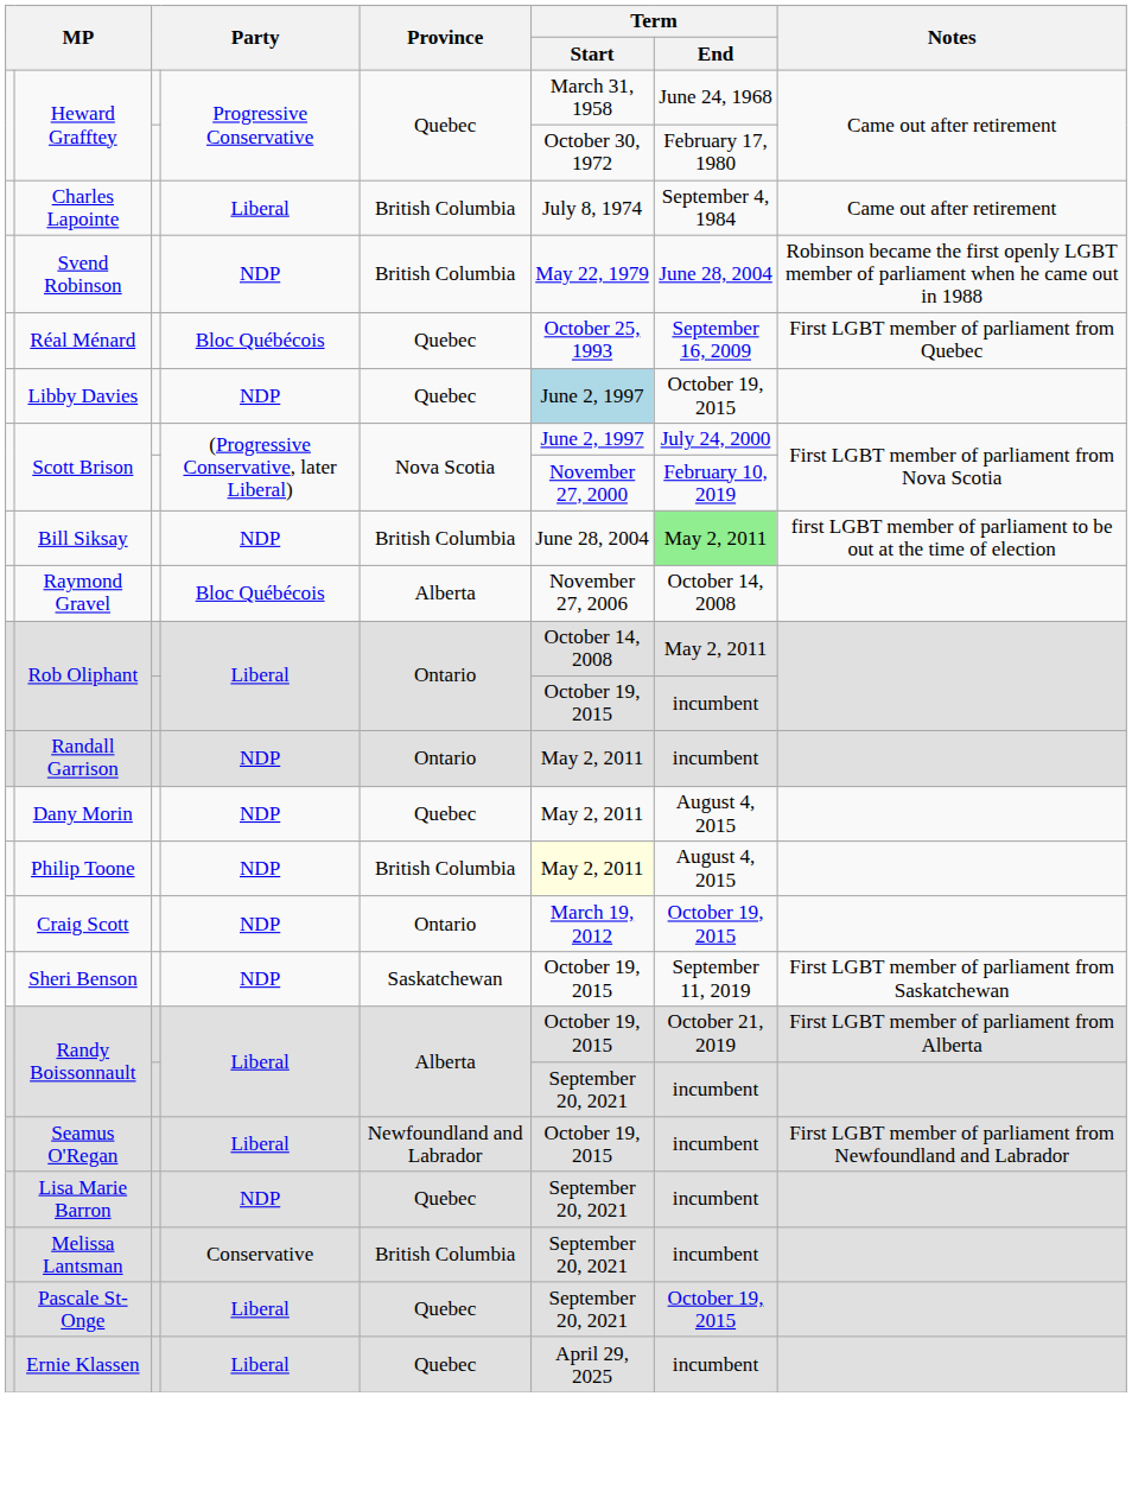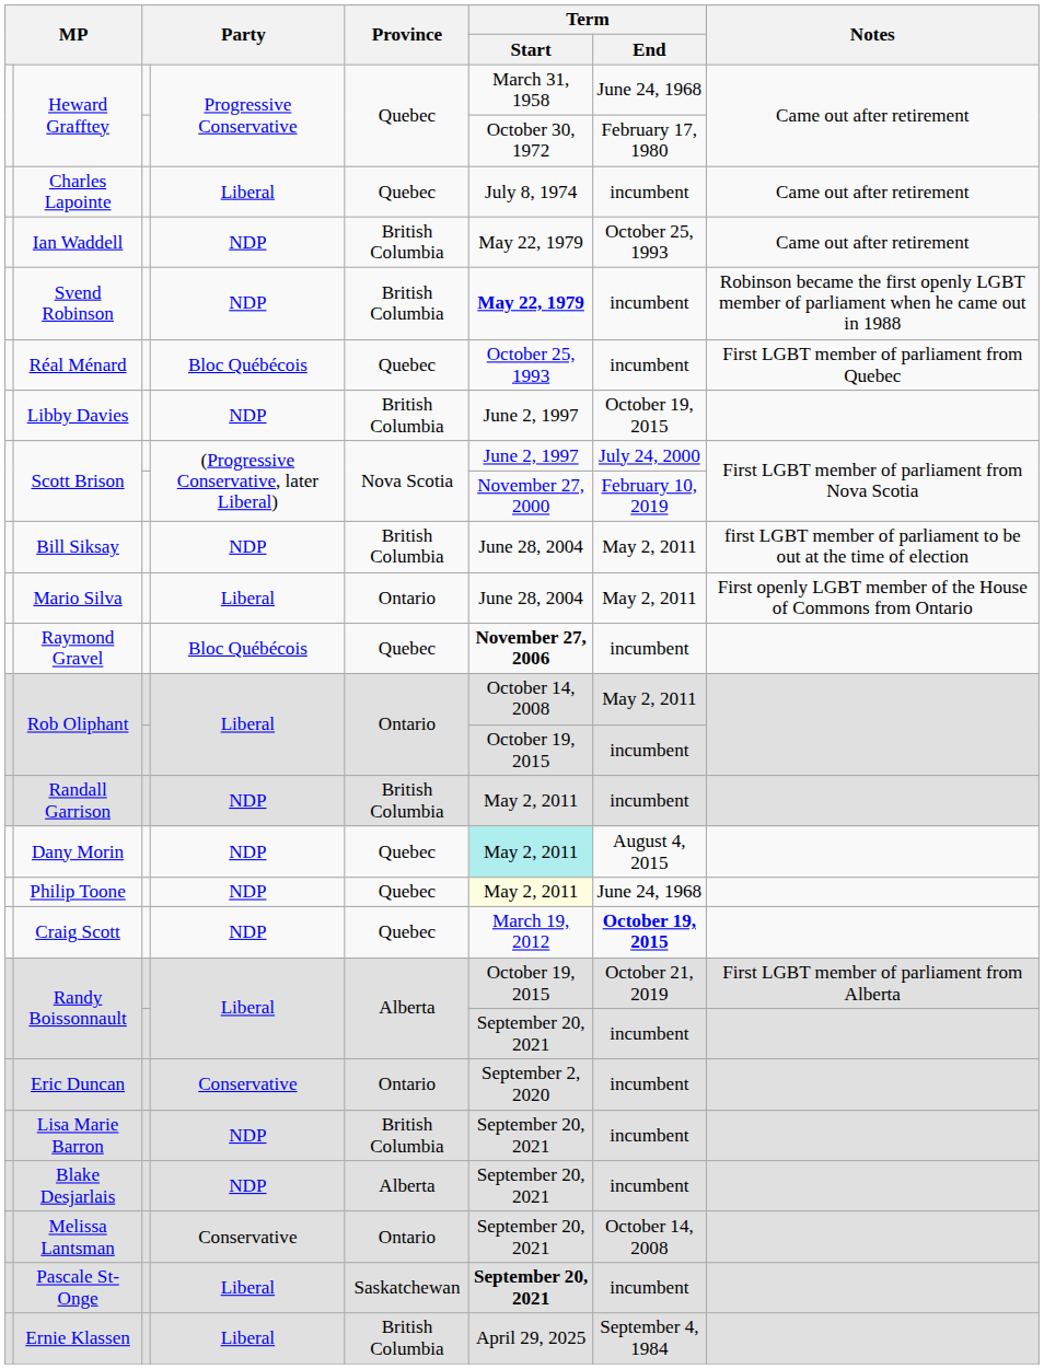 <table class="wikitable sortable" width=100% style="text-align:center">
 <tr>
 <th colspan="2" rowspan="2">MP</th>
 <th colspan="2" rowspan="2">Party</th>
 <th rowspan="2">Province</th>
 <th colspan="2">Term</th>
 <th rowspan="2">Notes</th>
 </tr>
 <tr>
 <th>Start</th>
 <th>End</th>
 </tr>
 <tr>
 <td rowspan="2"></td>
 <td rowspan="2"><a href='#'>Heward Grafftey</a></td>
 <td></td>
 <td rowspan="2"><a href='#'>Progressive Conservative</a></td>
 <td rowspan="2">Quebec</td>
 <td>March 31, 1958</td>
 <td>June 24, 1968</td>
 <td rowspan="2">Came out after retirement</td>
 </tr>
 <tr>
 <td></td>
 <td>October 30, 1972</td>
 <td>February 17, 1980</td>
 </tr>
 <tr>
 <td></td>
 <td><a href='#'>Charles Lapointe</a></td>
 <td></td>
 <td><a href='#'>Liberal</a></td>
+<td>Quebec</td>
+<td>July 8, 1974</td>
+<td>incumbent</td>
+<td>Came out after retirement</td>
+</tr>
+<tr>
+<td></td>
+<td><a href='#'>Ian Waddell</a></td>
+<td></td>
+<td><a href='#'>NDP</a></td>
 <td>British Columbia</td>
-<td>July 8, 1974</td>
-<td>September 4, 1984</td>
+<td>May 22, 1979</td>
+<td>October 25, 1993</td>
 <td>Came out after retirement</td>
 </tr>
 <tr>
 <td></td>
 <td><a href='#'>Svend Robinson</a></td>
 <td></td>
 <td><a href='#'>NDP</a></td>
 <td>British Columbia</td>
-<td><a href='#'>May 22, 1979</a></td>
-<td><a href='#'>June 28, 2004</a></td>
+<td><strong><a href='#'>May 22, 1979</a></strong></td>
+<td>incumbent</td>
 <td>Robinson became the first openly LGBT member of parliament when he came out in 1988</td>
 </tr>
 <tr>
 <td></td>
 <td><a href='#'>Réal Ménard</a></td>
 <td></td>
 <td><a href='#'>Bloc Québécois</a></td>
 <td>Quebec</td>
 <td><a href='#'>October 25, 1993</a></td>
-<td><a href='#'>September 16, 2009</a></td>
+<td>incumbent</td>
 <td>First LGBT member of parliament from Quebec</td>
 </tr>
 <tr>
 <td></td>
 <td><a href='#'>Libby Davies</a></td>
 <td></td>
 <td><a href='#'>NDP</a></td>
-<td>Quebec</td>
-<td style="background: lightblue;">June 2, 1997</td>
+<td>British Columbia</td>
+<td>June 2, 1997</td>
 <td>October 19, 2015</td>
 <td></td>
 </tr>
 <tr>
 <td rowspan="2"></td>
 <td rowspan="2"><a href='#'>Scott Brison</a></td>
 <td></td>
 <td rowspan="2">(<a href='#'>Progressive Conservative</a>, later <a href='#'>Liberal</a>)</td>
 <td rowspan="2">Nova Scotia</td>
 <td><a href='#'>June 2, 1997</a></td>
 <td><a href='#'>July 24, 2000</a></td>
 <td rowspan="2">First LGBT member of parliament from Nova Scotia</td>
 </tr>
 <tr>
 <td></td>
 <td><a href='#'>November 27, 2000</a></td>
 <td><a href='#'>February 10, 2019</a></td>
 </tr>
 <tr>
 <td></td>
 <td><a href='#'>Bill Siksay</a></td>
 <td></td>
 <td><a href='#'>NDP</a></td>
 <td>British Columbia</td>
 <td>June 28, 2004</td>
-<td style="background: lightgreen;">May 2, 2011</td>
+<td>May 2, 2011</td>
 <td>first LGBT member of parliament to be out at the time of election</td>
+</tr>
+<tr>
+<td></td>
+<td><a href='#'>Mario Silva</a></td>
+<td></td>
+<td><a href='#'>Liberal</a></td>
+<td>Ontario</td>
+<td>June 28, 2004</td>
+<td>May 2, 2011</td>
+<td>First openly LGBT member of the House of Commons from Ontario</td>
 </tr>
 <tr>
 <td></td>
 <td><a href='#'>Raymond Gravel</a></td>
 <td></td>
 <td><a href='#'>Bloc Québécois</a></td>
-<td>Alberta</td>
-<td>November 27, 2006</td>
-<td>October 14, 2008</td>
+<td>Quebec</td>
+<td><strong>November 27, 2006</strong></td>
+<td>incumbent</td>
 <td></td>
 </tr>
 <tr style="background:#e0e0e0">
 <td rowspan="2"></td>
 <td rowspan="2"><a href='#'>Rob Oliphant</a></td>
 <td></td>
 <td rowspan="2"><a href='#'>Liberal</a></td>
 <td rowspan="2">Ontario</td>
 <td>October 14, 2008</td>
 <td>May 2, 2011</td>
 <td rowspan="2"></td>
 </tr>
 <tr style="background:#e0e0e0">
 <td></td>
 <td>October 19, 2015</td>
 <td>incumbent</td>
 </tr>
 <tr style="background:#e0e0e0">
 <td></td>
 <td><a href='#'>Randall Garrison</a></td>
 <td></td>
 <td><a href='#'>NDP</a></td>
-<td>Ontario</td>
+<td>British Columbia</td>
 <td>May 2, 2011</td>
 <td>incumbent</td>
 <td></td>
 </tr>
 <tr>
 <td></td>
 <td><a href='#'>Dany Morin</a></td>
 <td></td>
 <td><a href='#'>NDP</a></td>
 <td>Quebec</td>
-<td>May 2, 2011</td>
+<td style="background: paleturquoise;">May 2, 2011</td>
 <td>August 4, 2015</td>
 <td></td>
 </tr>
 <tr>
 <td></td>
 <td><a href='#'>Philip Toone</a></td>
 <td></td>
 <td><a href='#'>NDP</a></td>
-<td>British Columbia</td>
+<td>Quebec</td>
 <td style="background: lightyellow;">May 2, 2011</td>
-<td>August 4, 2015</td>
+<td>June 24, 1968</td>
 <td></td>
 </tr>
 <tr>
 <td></td>
 <td><a href='#'>Craig Scott</a></td>
 <td></td>
 <td><a href='#'>NDP</a></td>
-<td>Ontario</td>
+<td>Quebec</td>
 <td><a href='#'>March 19, 2012</a></td>
-<td><a href='#'>October 19, 2015</a></td>
+<td><strong><a href='#'>October 19, 2015</a></strong></td>
 <td></td>
-</tr>
-<tr>
-<td></td>
-<td><a href='#'>Sheri Benson</a></td>
-<td></td>
-<td><a href='#'>NDP</a></td>
-<td>Saskatchewan</td>
-<td>October 19, 2015</td>
-<td>September 11, 2019</td>
-<td>First LGBT member of parliament from Saskatchewan</td>
 </tr>
 <tr style="background:#e0e0e0">
 <td rowspan="2"></td>
 <td rowspan="2"><a href='#'>Randy Boissonnault</a></td>
 <td></td>
 <td rowspan="2"><a href='#'>Liberal</a></td>
 <td rowspan="2">Alberta</td>
 <td>October 19, 2015</td>
 <td>October 21, 2019</td>
 <td>First LGBT member of parliament from Alberta</td>
 </tr>
 <tr style="background:#e0e0e0">
 <td></td>
 <td>September 20, 2021</td>
 <td>incumbent</td>
 <td></td>
 </tr>
 <tr style="background:#e0e0e0">
 <td></td>
-<td><a href='#'>Seamus O'Regan</a></td>
+<td><a href='#'>Eric Duncan</a></td>
 <td></td>
-<td><a href='#'>Liberal</a></td>
-<td>Newfoundland and Labrador</td>
-<td>October 19, 2015</td>
+<td><a href='#'>Conservative</a></td>
+<td>Ontario</td>
+<td>September 2, 2020</td>
 <td>incumbent</td>
-<td>First LGBT member of parliament from Newfoundland and Labrador</td>
+<td></td>
 </tr>
 <tr style="background:#e0e0e0">
 <td></td>
 <td><a href='#'>Lisa Marie Barron</a></td>
 <td></td>
 <td><a href='#'>NDP</a></td>
-<td>Quebec</td>
+<td>British Columbia</td>
+<td>September 20, 2021</td>
+<td>incumbent</td>
+<td></td>
+</tr>
+<tr style="background:#e0e0e0">
+<td></td>
+<td><a href='#'>Blake Desjarlais</a></td>
+<td></td>
+<td><a href='#'>NDP</a></td>
+<td>Alberta</td>
 <td>September 20, 2021</td>
 <td>incumbent</td>
 <td></td>
 </tr>
 <tr style="background:#e0e0e0">
 <td></td>
 <td><a href='#'>Melissa Lantsman</a></td>
 <td></td>
 <td>Conservative</td>
-<td>British Columbia</td>
+<td>Ontario</td>
 <td>September 20, 2021</td>
-<td>incumbent</td>
+<td>October 14, 2008</td>
 <td></td>
 </tr>
 <tr style="background:#e0e0e0">
 <td></td>
 <td><a href='#'>Pascale St-Onge</a></td>
 <td></td>
 <td><a href='#'>Liberal</a></td>
-<td>Quebec</td>
-<td>September 20, 2021</td>
-<td><a href='#'>October 19, 2015</a></td>
+<td>Saskatchewan</td>
+<td><strong>September 20, 2021</strong></td>
+<td>incumbent</td>
 <td></td>
 </tr>
 <tr style="background:#e0e0e0">
 <td></td>
 <td><a href='#'>Ernie Klassen</a></td>
 <td></td>
 <td><a href='#'>Liberal</a></td>
-<td>Quebec</td>
+<td>British Columbia</td>
 <td>April 29, 2025</td>
-<td>incumbent</td>
+<td>September 4, 1984</td>
 <td></td>
 </tr>
 </table>
